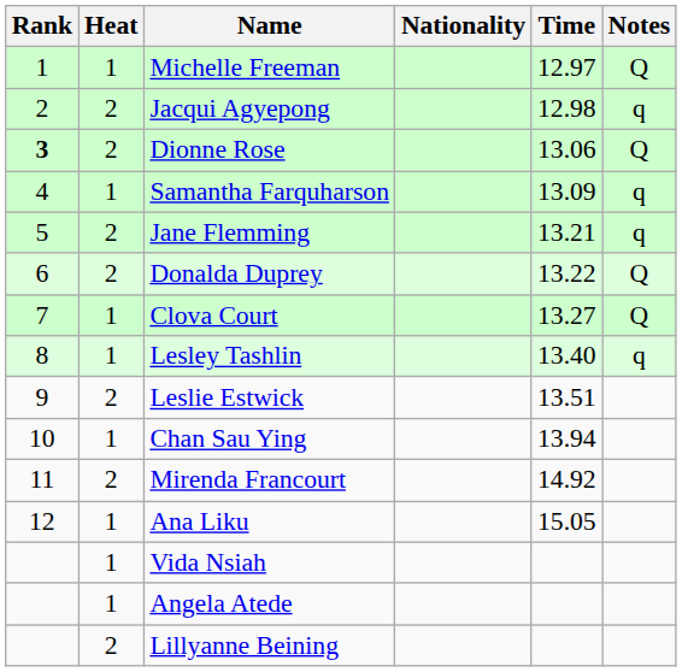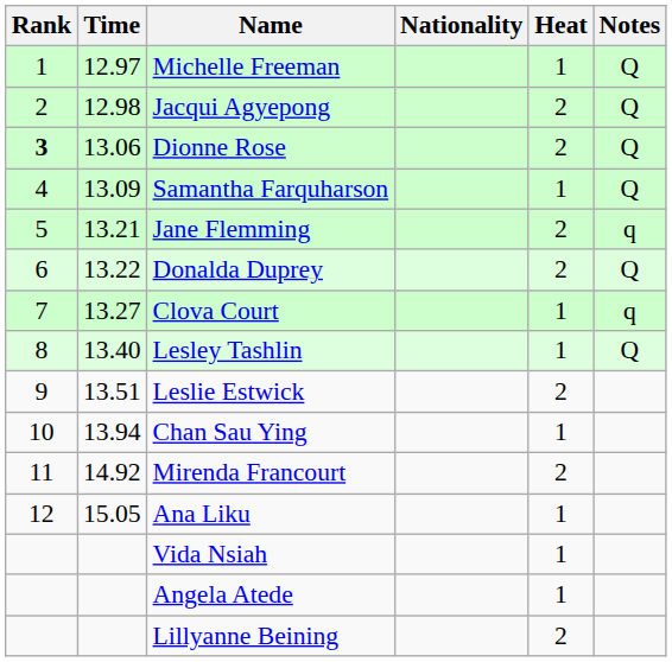 <table class="wikitable sortable" style="text-align:center">
 <tr>
 <th>Rank</th>
-<th>Heat</th>
+<th>Time</th>
 <th>Name</th>
 <th>Nationality</th>
-<th>Time</th>
+<th>Heat</th>
 <th>Notes</th>
 </tr>
 <tr bgcolor=ccffcc>
 <td>1</td>
-<td>1</td>
+<td>12.97</td>
 <td align=left><a href='#'>Michelle Freeman</a></td>
 <td align=left></td>
-<td>12.97</td>
+<td>1</td>
 <td>Q</td>
 </tr>
 <tr bgcolor=ccffcc>
 <td>2</td>
-<td>2</td>
+<td>12.98</td>
 <td align=left><a href='#'>Jacqui Agyepong</a></td>
 <td align=left></td>
-<td>12.98</td>
-<td>q</td>
+<td>2</td>
+<td>Q</td>
 </tr>
 <tr bgcolor=ccffcc>
 <td><strong>3</strong></td>
-<td>2</td>
+<td>13.06</td>
 <td align=left><a href='#'>Dionne Rose</a></td>
 <td align=left></td>
-<td>13.06</td>
+<td>2</td>
 <td>Q</td>
 </tr>
 <tr bgcolor=ccffcc>
 <td>4</td>
-<td>1</td>
+<td>13.09</td>
 <td align=left><a href='#'>Samantha Farquharson</a></td>
 <td align=left></td>
-<td>13.09</td>
-<td>q</td>
+<td>1</td>
+<td>Q</td>
 </tr>
 <tr bgcolor=ccffcc>
 <td>5</td>
-<td>2</td>
+<td>13.21</td>
 <td align=left><a href='#'>Jane Flemming</a></td>
 <td align=left></td>
-<td>13.21</td>
+<td>2</td>
 <td>q</td>
 </tr>
 <tr bgcolor=ddffdd>
 <td>6</td>
-<td>2</td>
+<td>13.22</td>
 <td align=left><a href='#'>Donalda Duprey</a></td>
 <td align=left></td>
-<td>13.22</td>
+<td>2</td>
 <td>Q</td>
 </tr>
 <tr bgcolor=ccffcc>
 <td>7</td>
-<td>1</td>
+<td>13.27</td>
 <td align=left><a href='#'>Clova Court</a></td>
 <td align=left></td>
-<td>13.27</td>
-<td>Q</td>
+<td>1</td>
+<td>q</td>
 </tr>
 <tr bgcolor=ddffdd>
 <td>8</td>
-<td>1</td>
+<td>13.40</td>
 <td align=left><a href='#'>Lesley Tashlin</a></td>
 <td align=left></td>
-<td>13.40</td>
-<td>q</td>
+<td>1</td>
+<td>Q</td>
 </tr>
 <tr>
 <td>9</td>
-<td>2</td>
+<td>13.51</td>
 <td align=left><a href='#'>Leslie Estwick</a></td>
 <td align=left></td>
-<td>13.51</td>
+<td>2</td>
 <td></td>
 </tr>
 <tr>
 <td>10</td>
-<td>1</td>
+<td>13.94</td>
 <td align=left><a href='#'>Chan Sau Ying</a></td>
 <td align=left></td>
-<td>13.94</td>
+<td>1</td>
 <td></td>
 </tr>
 <tr>
 <td>11</td>
-<td>2</td>
+<td>14.92</td>
 <td align=left><a href='#'>Mirenda Francourt</a></td>
 <td align=left></td>
-<td>14.92</td>
+<td>2</td>
 <td></td>
 </tr>
 <tr>
 <td>12</td>
-<td>1</td>
+<td>15.05</td>
 <td align=left><a href='#'>Ana Liku</a></td>
 <td align=left></td>
-<td>15.05</td>
+<td>1</td>
 <td></td>
 </tr>
 <tr>
 <td></td>
-<td>1</td>
+<td></td>
 <td align=left><a href='#'>Vida Nsiah</a></td>
 <td align=left></td>
-<td></td>
+<td>1</td>
 <td></td>
 </tr>
 <tr>
 <td></td>
-<td>1</td>
+<td></td>
 <td align=left><a href='#'>Angela Atede</a></td>
 <td align=left></td>
-<td></td>
+<td>1</td>
 <td></td>
 </tr>
 <tr>
 <td></td>
-<td>2</td>
+<td></td>
 <td align=left><a href='#'>Lillyanne Beining</a></td>
 <td align=left></td>
-<td></td>
+<td>2</td>
 <td></td>
 </tr>
 </table>
